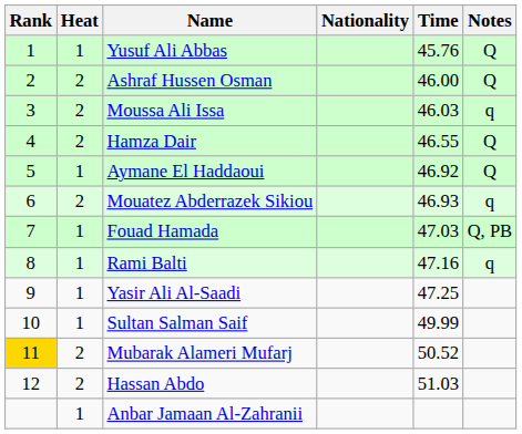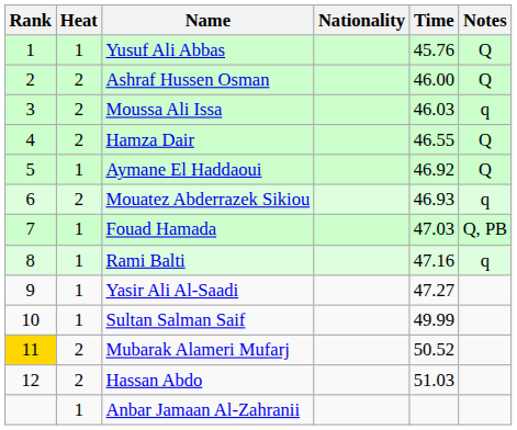 <table class="wikitable sortable" style="text-align:center;font-size:95%">
 <tr>
 <th>Rank</th>
 <th>Heat</th>
 <th>Name</th>
 <th>Nationality</th>
 <th>Time</th>
 <th>Notes</th>
 </tr>
 <tr bgcolor=ccffcc>
 <td>1</td>
 <td>1</td>
 <td align=left><a href='#'>Yusuf Ali Abbas</a></td>
 <td align=left></td>
 <td>45.76</td>
 <td>Q</td>
 </tr>
 <tr bgcolor=ccffcc>
 <td>2</td>
 <td>2</td>
 <td align=left><a href='#'>Ashraf Hussen Osman</a></td>
 <td align=left></td>
 <td>46.00</td>
 <td>Q</td>
 </tr>
 <tr bgcolor=ccffcc>
 <td>3</td>
 <td>2</td>
 <td align=left><a href='#'>Moussa Ali Issa</a></td>
 <td align=left></td>
 <td>46.03</td>
 <td>q</td>
 </tr>
 <tr bgcolor=ccffcc>
 <td>4</td>
 <td>2</td>
 <td align=left><a href='#'>Hamza Dair</a></td>
 <td align=left></td>
 <td>46.55</td>
 <td>Q</td>
 </tr>
 <tr bgcolor=ccffcc>
 <td>5</td>
 <td>1</td>
 <td align=left><a href='#'>Aymane El Haddaoui</a></td>
 <td align=left></td>
 <td>46.92</td>
 <td>Q</td>
 </tr>
 <tr bgcolor=ddffdd>
 <td>6</td>
 <td>2</td>
 <td align=left><a href='#'>Mouatez Abderrazek Sikiou</a></td>
 <td align=left></td>
 <td>46.93</td>
 <td>q</td>
 </tr>
 <tr bgcolor=ccffcc>
 <td>7</td>
 <td>1</td>
 <td align=left><a href='#'>Fouad Hamada</a></td>
 <td align=left></td>
 <td>47.03</td>
 <td>Q, PB</td>
 </tr>
 <tr bgcolor=ddffdd>
 <td>8</td>
 <td>1</td>
 <td align=left><a href='#'>Rami Balti</a></td>
 <td align=left></td>
 <td>47.16</td>
 <td>q</td>
 </tr>
 <tr>
 <td>9</td>
 <td>1</td>
 <td align=left><a href='#'>Yasir Ali Al-Saadi</a></td>
 <td align=left></td>
-<td>47.25</td>
+<td>47.27</td>
 <td></td>
 </tr>
 <tr>
 <td>10</td>
 <td>1</td>
 <td align=left><a href='#'>Sultan Salman Saif</a></td>
 <td align=left></td>
 <td>49.99</td>
 <td></td>
 </tr>
 <tr>
 <td style="background: gold;">11</td>
 <td>2</td>
 <td align=left><a href='#'>Mubarak Alameri Mufarj</a></td>
 <td align=left></td>
 <td>50.52</td>
 <td></td>
 </tr>
 <tr>
 <td>12</td>
 <td>2</td>
 <td align=left><a href='#'>Hassan Abdo</a></td>
 <td align=left></td>
 <td>51.03</td>
 <td></td>
 </tr>
 <tr>
 <td></td>
 <td>1</td>
 <td align=left><a href='#'>Anbar Jamaan Al-Zahranii</a></td>
 <td align=left></td>
 <td></td>
 <td></td>
 </tr>
 </table>
